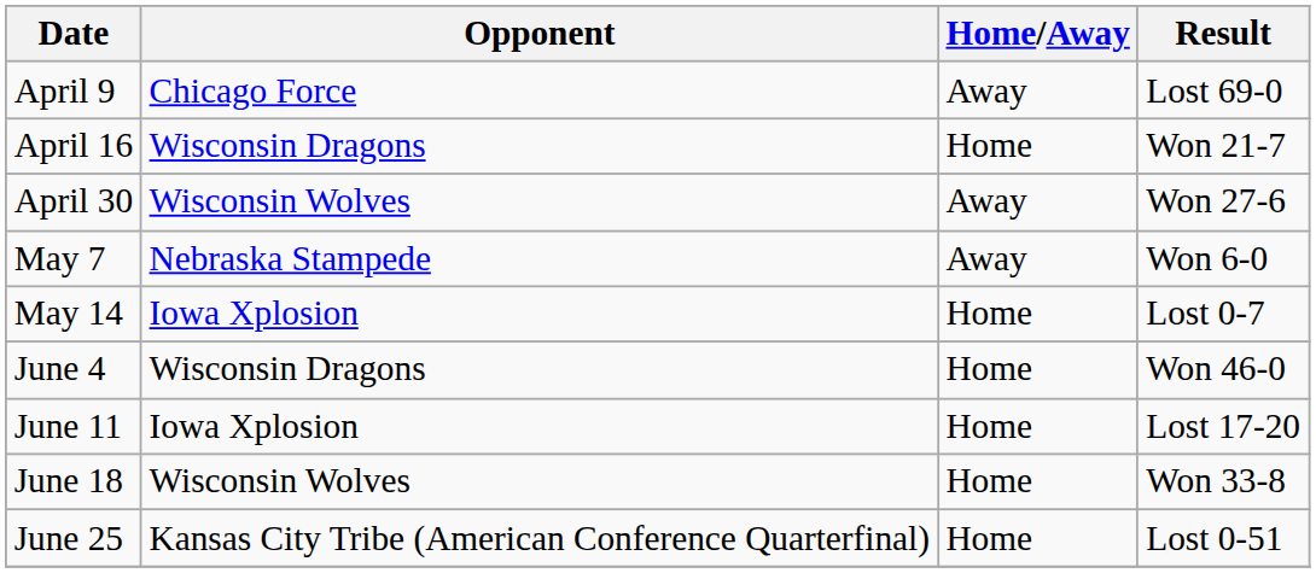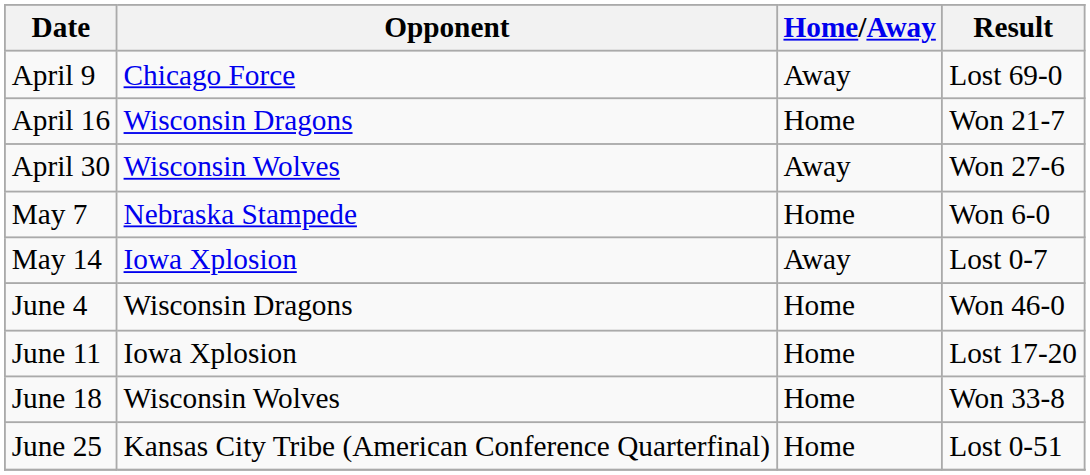 <table class="wikitable">
 <tr>
 <th>Date</th>
 <th>Opponent</th>
 <th><a href='#'>Home</a>/<a href='#'>Away</a></th>
 <th>Result</th>
 </tr>
 <tr>
 <td>April 9</td>
 <td><a href='#'>Chicago Force</a></td>
 <td>Away</td>
 <td>Lost 69-0</td>
 </tr>
 <tr>
 <td>April 16</td>
 <td><a href='#'>Wisconsin Dragons</a></td>
 <td>Home</td>
 <td>Won 21-7</td>
 </tr>
 <tr>
 <td>April 30</td>
 <td><a href='#'>Wisconsin Wolves</a></td>
 <td>Away</td>
 <td>Won 27-6</td>
 </tr>
 <tr>
 <td>May 7</td>
 <td><a href='#'>Nebraska Stampede</a></td>
-<td>Away</td>
+<td>Home</td>
 <td>Won 6-0</td>
 </tr>
 <tr>
 <td>May 14</td>
 <td><a href='#'>Iowa Xplosion</a></td>
-<td>Home</td>
+<td>Away</td>
 <td>Lost 0-7</td>
 </tr>
 <tr>
 <td>June 4</td>
 <td>Wisconsin Dragons</td>
 <td>Home</td>
 <td>Won 46-0</td>
 </tr>
 <tr>
 <td>June 11</td>
 <td>Iowa Xplosion</td>
 <td>Home</td>
 <td>Lost 17-20</td>
 </tr>
 <tr>
 <td>June 18</td>
 <td>Wisconsin Wolves</td>
 <td>Home</td>
 <td>Won 33-8</td>
 </tr>
 <tr>
 <td>June 25</td>
 <td>Kansas City Tribe (American Conference Quarterfinal)</td>
 <td>Home</td>
 <td>Lost 0-51</td>
 </tr>
 <tr>
 </tr>
 </table>
